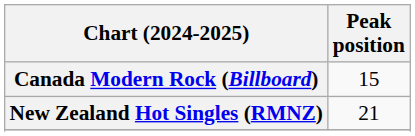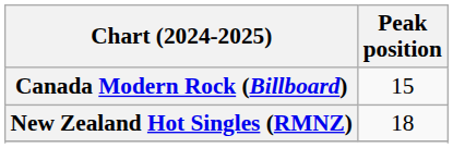 <table class="wikitable sortable plainrowheaders" style="text-align:center">
 <tr>
 <th scope="col">Chart (2024-2025)</th>
 <th scope="col">Peak<br> position</th>
 </tr>
 <tr>
 <th scope="row">Canada <a href='#'>Modern Rock</a> (<em><a href='#'>Billboard</a></em>)</th>
 <td>15</td>
 </tr>
 <tr>
 <th scope="row">New Zealand <a href='#'>Hot Singles</a> (<a href='#'>RMNZ</a>)</th>
-<td>21</td>
+<td>18</td>
 </tr>
 <tr>
 </tr>
 <tr>
 </tr>
 <tr>
 </tr>
 </table>
